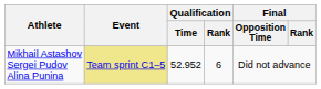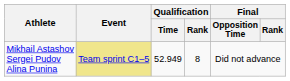 <table class=wikitable style="text-align:center; font-size:90%">
 <tr>
 <th rowspan=2>Athlete</th>
 <th rowspan=2>Event</th>
 <th colspan=2>Qualification</th>
 <th colspan=2>Final</th>
 </tr>
 <tr style="font-size:95%">
 <th>Time</th>
 <th>Rank</th>
 <th>Opposition<br>Time</th>
 <th>Rank</th>
 </tr>
 <tr>
 <td align=left><a href='#'>Mikhail Astashov</a><br><a href='#'>Sergei Pudov</a><br><a href='#'>Alina Punina</a></td>
 <td align=left style="background: khaki;"><a href='#'>Team sprint C1–5</a></td>
-<td>52.952</td>
-<td>6</td>
+<td>52.949</td>
+<td>8</td>
 <td colspan=2>Did not advance</td>
 </tr>
 </table>
